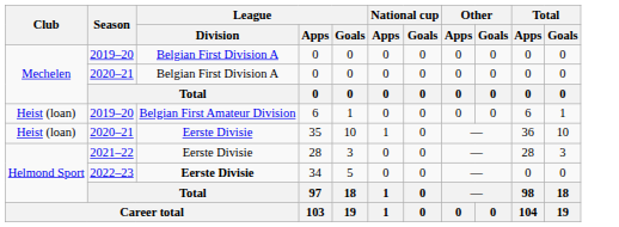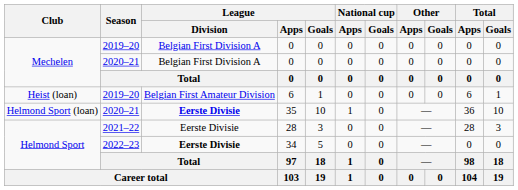 <table class="wikitable" style="text-align:center">
 <tr>
 <th rowspan="2">Club</th>
 <th rowspan="2">Season</th>
 <th colspan="3">League</th>
 <th colspan="2">National cup</th>
 <th colspan="2">Other</th>
 <th colspan="2">Total</th>
 </tr>
 <tr>
 <th>Division</th>
 <th>Apps</th>
 <th>Goals</th>
 <th>Apps</th>
 <th>Goals</th>
 <th>Apps</th>
 <th>Goals</th>
 <th>Apps</th>
 <th>Goals</th>
 </tr>
 <tr>
 <td rowspan="3"><a href='#'>Mechelen</a></td>
 <td><a href='#'>2019–20</a></td>
 <td><a href='#'>Belgian First Division A</a></td>
 <td>0</td>
 <td>0</td>
 <td>0</td>
 <td>0</td>
 <td>0</td>
 <td>0</td>
 <td>0</td>
 <td>0</td>
 </tr>
 <tr>
 <td><a href='#'>2020–21</a></td>
 <td>Belgian First Division A</td>
 <td>0</td>
 <td>0</td>
 <td>0</td>
 <td>0</td>
 <td>0</td>
 <td>0</td>
 <td>0</td>
 <td>0</td>
 </tr>
 <tr>
 <th colspan="2">Total</th>
 <th>0</th>
 <th>0</th>
 <th>0</th>
 <th>0</th>
 <th>0</th>
 <th>0</th>
 <th>0</th>
 <th>0</th>
 </tr>
 <tr>
 <td><a href='#'>Heist</a> (loan)</td>
 <td><a href='#'>2019–20</a></td>
 <td><a href='#'>Belgian First Amateur Division</a></td>
 <td>6</td>
 <td>1</td>
 <td>0</td>
 <td>0</td>
 <td>0</td>
 <td>0</td>
 <td>6</td>
 <td>1</td>
 </tr>
 <tr>
-<td><a href='#'>Heist</a> (loan)</td>
+<td><a href='#'>Helmond Sport</a> (loan)</td>
 <td><a href='#'>2020–21</a></td>
-<td><a href='#'>Eerste Divisie</a></td>
+<td><strong><a href='#'>Eerste Divisie</a></strong></td>
 <td>35</td>
 <td>10</td>
 <td>1</td>
 <td>0</td>
 <td colspan="2">—</td>
 <td>36</td>
 <td>10</td>
 </tr>
 <tr>
 <td rowspan="3"><a href='#'>Helmond Sport</a></td>
 <td><a href='#'>2021–22</a></td>
 <td>Eerste Divisie</td>
 <td>28</td>
 <td>3</td>
 <td>0</td>
 <td>0</td>
 <td colspan="2">—</td>
 <td>28</td>
 <td>3</td>
 </tr>
 <tr>
 <td><a href='#'>2022–23</a></td>
 <td><strong>Eerste Divisie</strong></td>
 <td>34</td>
 <td>5</td>
 <td>0</td>
 <td>0</td>
 <td colspan="2">—</td>
 <td>0</td>
 <td>0</td>
 </tr>
 <tr>
 <th colspan="2">Total</th>
 <th>97</th>
 <th>18</th>
 <th>1</th>
 <th>0</th>
 <th colspan="2">—</th>
 <th>98</th>
 <th>18</th>
 </tr>
 <tr>
 <th colspan="3">Career total</th>
 <th>103</th>
 <th>19</th>
 <th>1</th>
 <th>0</th>
 <th>0</th>
 <th>0</th>
 <th>104</th>
 <th>19</th>
 </tr>
 </table>
